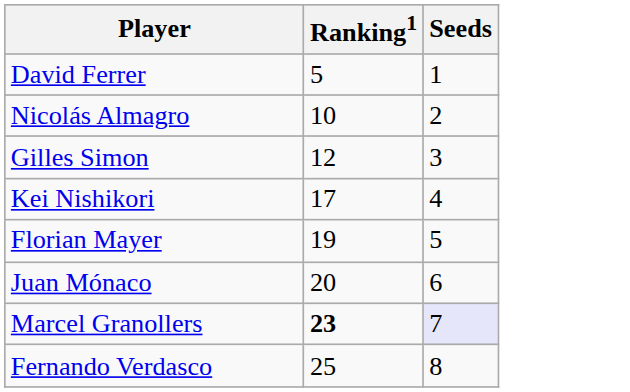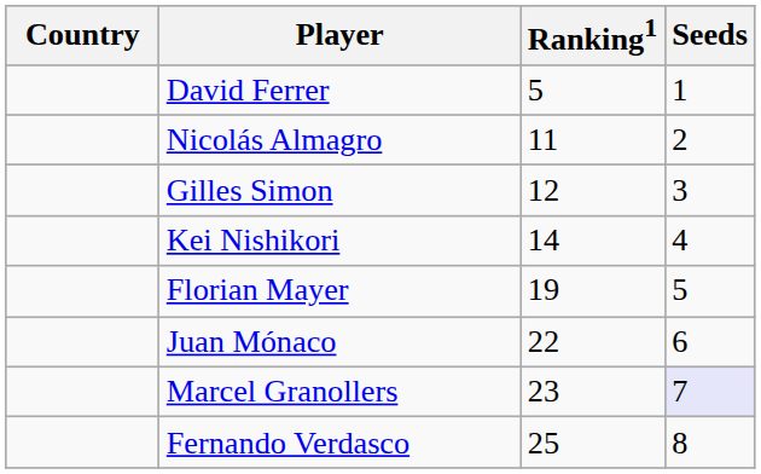 <table class="wikitable" border="1">
 <tr>
+<th width="70">Country</th>
 <th width="175">Player</th>
 <th>Ranking<sup>1</sup></th>
 <th>Seeds</th>
 </tr>
 <tr>
+<td></td>
 <td><a href='#'>David Ferrer</a></td>
 <td>5</td>
 <td>1</td>
 </tr>
 <tr>
+<td></td>
 <td><a href='#'>Nicolás Almagro</a></td>
-<td>10</td>
+<td>11</td>
 <td>2</td>
 </tr>
 <tr>
+<td></td>
 <td><a href='#'>Gilles Simon</a></td>
 <td>12</td>
 <td>3</td>
 </tr>
 <tr>
+<td></td>
 <td><a href='#'>Kei Nishikori</a></td>
-<td>17</td>
+<td>14</td>
 <td>4</td>
 </tr>
 <tr>
+<td></td>
 <td><a href='#'>Florian Mayer</a></td>
 <td>19</td>
 <td>5</td>
 </tr>
 <tr>
+<td></td>
 <td><a href='#'>Juan Mónaco</a></td>
-<td>20</td>
+<td>22</td>
 <td>6</td>
 </tr>
 <tr>
+<td></td>
 <td><a href='#'>Marcel Granollers</a></td>
-<td><strong>23</strong></td>
+<td>23</td>
 <td style="background: lavender;">7</td>
 </tr>
 <tr>
+<td></td>
 <td><a href='#'>Fernando Verdasco</a></td>
 <td>25</td>
 <td>8</td>
 </tr>
 </table>
